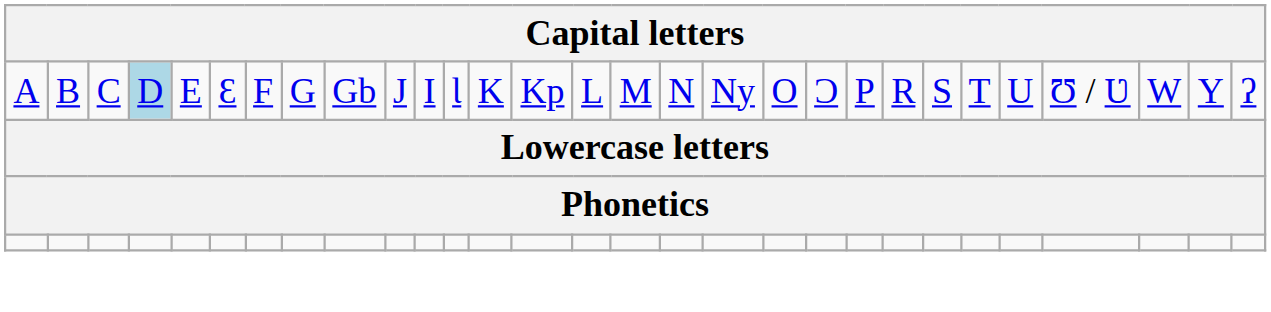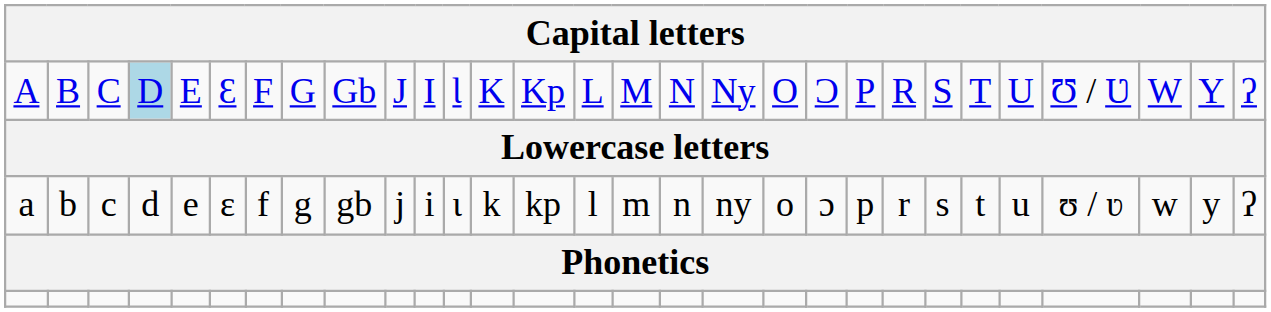 <table class="wikitable" style="text-align:center">
 <tr -->
 <th colspan="29">Capital letters</th>
 </tr>
 <tr -->
 <td><a href='#'>A</a></td>
 <td><a href='#'>B</a></td>
 <td><a href='#'>C</a></td>
 <td style="background: lightblue;"><a href='#'>D</a></td>
 <td><a href='#'>E</a></td>
 <td><a href='#'>Ɛ</a></td>
 <td><a href='#'>F</a></td>
 <td><a href='#'>G</a></td>
 <td><a href='#'>Gb</a></td>
 <td><a href='#'>J</a></td>
 <td><a href='#'>I</a></td>
 <td><a href='#'>Ɩ</a></td>
 <td><a href='#'>K</a></td>
 <td><a href='#'>Kp</a></td>
 <td><a href='#'>L</a></td>
 <td><a href='#'>M</a></td>
 <td><a href='#'>N</a></td>
 <td><a href='#'>Ny</a></td>
 <td><a href='#'>O</a></td>
 <td><a href='#'>Ɔ</a></td>
 <td><a href='#'>P</a></td>
 <td><a href='#'>R</a></td>
 <td><a href='#'>S</a></td>
 <td><a href='#'>T</a></td>
 <td><a href='#'>U</a></td>
 <td><a href='#'>Ʊ</a> / <a href='#'>Ʋ</a></td>
 <td><a href='#'>W</a></td>
 <td><a href='#'>Y</a></td>
 <td><a href='#'>ʔ</a></td>
 </tr>
 <tr -->
 <th colspan="29">Lowercase letters</th>
 </tr>
 <tr -->
+<td>a</td>
+<td>b</td>
+<td>c</td>
+<td>d</td>
+<td>e</td>
+<td>ɛ</td>
+<td>f</td>
+<td>g</td>
+<td>gb</td>
+<td>j</td>
+<td>i</td>
+<td>ɩ</td>
+<td>k</td>
+<td>kp</td>
+<td>l</td>
+<td>m</td>
+<td>n</td>
+<td>ny</td>
+<td>o</td>
+<td>ɔ</td>
+<td>p</td>
+<td>r</td>
+<td>s</td>
+<td>t</td>
+<td>u</td>
+<td>ʊ / ʋ</td>
+<td>w</td>
+<td>y</td>
+<td>ʔ</td>
+</tr>
+<tr -->
 <th colspan="29">Phonetics</th>
 </tr>
 <tr -->
 <td></td>
 <td></td>
 <td></td>
 <td></td>
 <td></td>
 <td></td>
 <td></td>
 <td></td>
 <td></td>
 <td></td>
 <td></td>
 <td></td>
 <td></td>
 <td></td>
 <td></td>
 <td></td>
 <td></td>
 <td></td>
 <td></td>
 <td></td>
 <td></td>
 <td></td>
 <td></td>
 <td></td>
 <td></td>
 <td></td>
 <td></td>
 <td></td>
 <td></td>
 </tr>
 </table>
